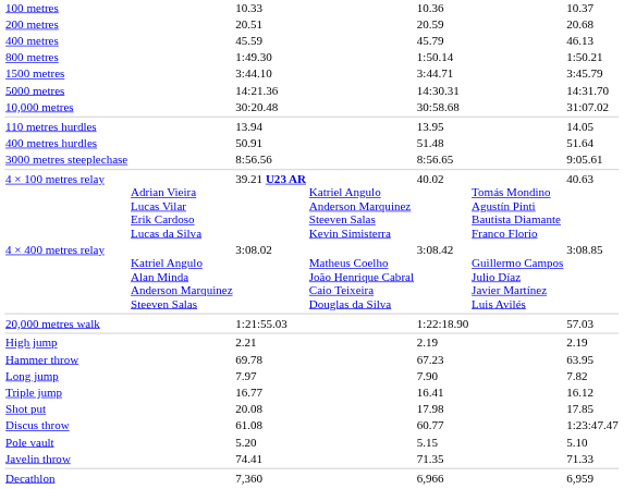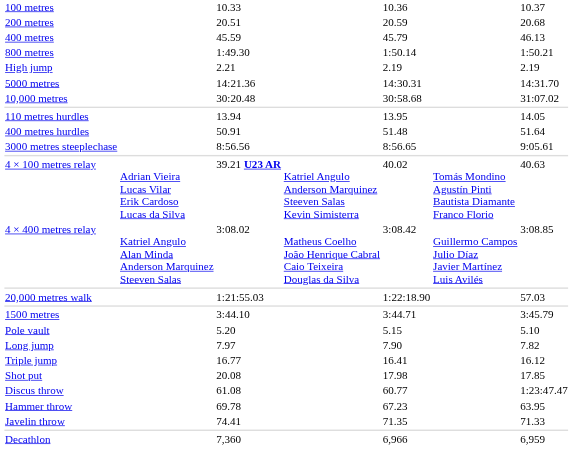 <table>
 <tr>
 <td><a href='#'>100 metres</a></td>
 <td></td>
 <td>10.33</td>
 <td></td>
 <td>10.36</td>
 <td></td>
 <td>10.37</td>
 </tr>
 <tr>
 <td><a href='#'>200 metres</a></td>
 <td></td>
 <td>20.51</td>
 <td></td>
 <td>20.59</td>
 <td></td>
 <td>20.68</td>
 </tr>
 <tr>
 <td><a href='#'>400 metres</a></td>
 <td></td>
 <td>45.59</td>
 <td></td>
 <td>45.79</td>
 <td></td>
 <td>46.13</td>
 </tr>
 <tr>
 <td><a href='#'>800 metres</a></td>
 <td></td>
 <td>1:49.30</td>
 <td></td>
 <td>1:50.14</td>
 <td></td>
 <td>1:50.21</td>
 </tr>
 <tr>
-<td><a href='#'>1500 metres</a></td>
+<td><a href='#'>High jump</a></td>
 <td></td>
-<td>3:44.10</td>
+<td>2.21</td>
 <td></td>
-<td>3:44.71</td>
+<td>2.19</td>
 <td></td>
-<td>3:45.79</td>
+<td>2.19</td>
 </tr>
 <tr>
 <td><a href='#'>5000 metres</a></td>
 <td></td>
 <td>14:21.36</td>
 <td></td>
 <td>14:30.31</td>
 <td></td>
 <td>14:31.70</td>
 </tr>
 <tr>
 <td><a href='#'>10,000 metres</a></td>
 <td></td>
 <td>30:20.48</td>
 <td></td>
 <td>30:58.68</td>
 <td></td>
 <td>31:07.02</td>
 </tr>
 <tr bgcolor=#DDDDDD>
 <td colspan=7></td>
 </tr>
 <tr>
 <td><a href='#'>110 metres hurdles</a></td>
 <td></td>
 <td>13.94</td>
 <td></td>
 <td>13.95</td>
 <td></td>
 <td>14.05</td>
 </tr>
 <tr>
 <td><a href='#'>400 metres hurdles</a></td>
 <td></td>
 <td>50.91</td>
 <td></td>
 <td>51.48</td>
 <td></td>
 <td>51.64</td>
 </tr>
 <tr>
 <td><a href='#'>3000 metres steeplechase</a></td>
 <td></td>
 <td>8:56.56</td>
 <td></td>
 <td>8:56.65</td>
 <td></td>
 <td>9:05.61</td>
 </tr>
 <tr bgcolor=#DDDDDD>
 <td colspan=7></td>
 </tr>
 <tr valign="top">
 <td><a href='#'>4 × 100 metres relay</a></td>
 <td><br><a href='#'>Adrian Vieira</a><br><a href='#'>Lucas Vilar</a><br><a href='#'>Erik Cardoso</a><br><a href='#'>Lucas da Silva</a></td>
 <td>39.21 <strong><a href='#'>U23 AR</a></strong></td>
 <td><br><a href='#'>Katriel Angulo</a><br><a href='#'>Anderson Marquinez</a><br><a href='#'>Steeven Salas</a><br><a href='#'>Kevin Simisterra</a></td>
 <td>40.02</td>
 <td><br><a href='#'>Tomás Mondino</a><br><a href='#'>Agustín Pinti</a><br><a href='#'>Bautista Diamante</a><br><a href='#'>Franco Florio</a></td>
 <td>40.63</td>
 </tr>
 <tr valign="top">
 <td><a href='#'>4 × 400 metres relay</a></td>
 <td><br><a href='#'>Katriel Angulo</a><br><a href='#'>Alan Minda</a><br><a href='#'>Anderson Marquinez</a><br><a href='#'>Steeven Salas</a></td>
 <td>3:08.02</td>
 <td><br><a href='#'>Matheus Coelho</a><br><a href='#'>João Henrique Cabral</a><br><a href='#'>Caio Teixeira</a><br><a href='#'>Douglas da Silva</a></td>
 <td>3:08.42</td>
 <td><br><a href='#'>Guillermo Campos</a><br><a href='#'>Julio Díaz</a><br><a href='#'>Javier Martínez</a><br><a href='#'>Luis Avilés</a></td>
 <td>3:08.85</td>
 </tr>
 <tr bgcolor=#DDDDDD>
 <td colspan=7></td>
 </tr>
 <tr>
 <td><a href='#'>20,000 metres walk</a></td>
 <td></td>
 <td>1:21:55.03</td>
 <td></td>
 <td>1:22:18.90</td>
 <td></td>
 <td>57.03</td>
 </tr>
 <tr bgcolor=#DDDDDD>
 <td colspan=7></td>
 </tr>
 <tr>
-<td><a href='#'>High jump</a></td>
+<td><a href='#'>1500 metres</a></td>
 <td></td>
-<td>2.21</td>
+<td>3:44.10</td>
 <td></td>
-<td>2.19</td>
+<td>3:44.71</td>
 <td></td>
-<td>2.19</td>
+<td>3:45.79</td>
 </tr>
 <tr>
-<td><a href='#'>Hammer throw</a></td>
+<td><a href='#'>Pole vault</a></td>
 <td></td>
-<td>69.78</td>
+<td>5.20</td>
 <td></td>
-<td>67.23</td>
+<td>5.15</td>
 <td></td>
-<td>63.95</td>
+<td>5.10</td>
 </tr>
 <tr>
 <td><a href='#'>Long jump</a></td>
 <td></td>
 <td>7.97</td>
 <td></td>
 <td>7.90</td>
 <td></td>
 <td>7.82</td>
 </tr>
 <tr>
 <td><a href='#'>Triple jump</a></td>
 <td></td>
 <td>16.77</td>
 <td></td>
 <td>16.41</td>
 <td></td>
 <td>16.12</td>
 </tr>
 <tr>
 <td><a href='#'>Shot put</a></td>
 <td></td>
 <td>20.08</td>
 <td></td>
 <td>17.98</td>
 <td></td>
 <td>17.85</td>
 </tr>
 <tr>
 <td><a href='#'>Discus throw</a></td>
 <td></td>
 <td>61.08</td>
 <td></td>
 <td>60.77</td>
 <td></td>
 <td>1:23:47.47</td>
 </tr>
 <tr>
-<td><a href='#'>Pole vault</a></td>
+<td><a href='#'>Hammer throw</a></td>
 <td></td>
-<td>5.20</td>
+<td>69.78</td>
 <td></td>
-<td>5.15</td>
+<td>67.23</td>
 <td></td>
-<td>5.10</td>
+<td>63.95</td>
 </tr>
 <tr>
 <td><a href='#'>Javelin throw</a></td>
 <td></td>
 <td>74.41</td>
 <td></td>
 <td>71.35</td>
 <td></td>
 <td>71.33</td>
 </tr>
 <tr bgcolor=#DDDDDD>
 <td colspan=7></td>
 </tr>
 <tr>
 <td><a href='#'>Decathlon</a></td>
 <td></td>
 <td>7,360</td>
 <td></td>
 <td>6,966</td>
 <td></td>
 <td>6,959</td>
 </tr>
 </table>
